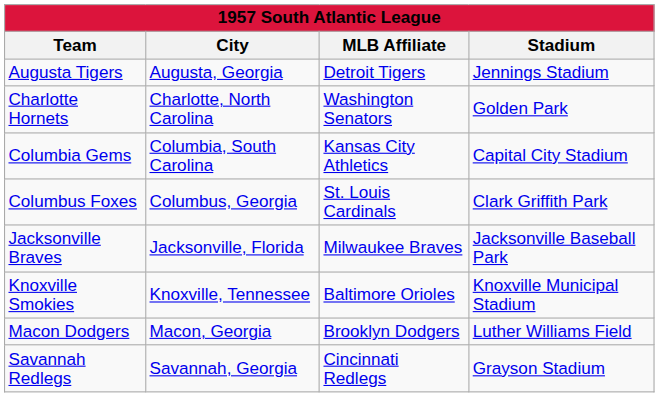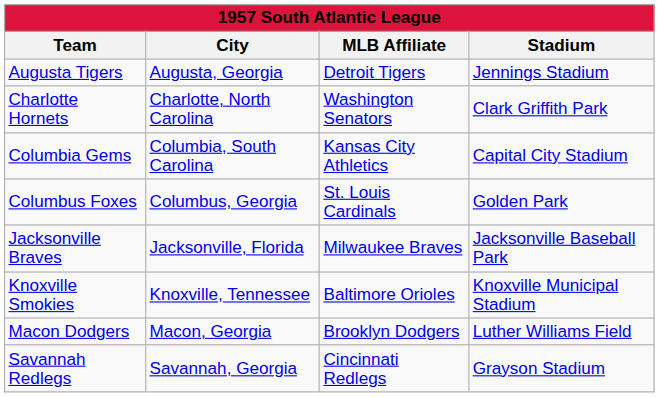 <table class="wikitable" style="width:auto">
 <tr>
 <td bgcolor="#DC143C" align="center" colspan="7"><strong><span>1957 South Atlantic League</span></strong></td>
 </tr>
 <tr>
 <th>Team</th>
 <th>City</th>
 <th>MLB Affiliate</th>
 <th>Stadium</th>
 </tr>
 <tr>
 <td><a href='#'>Augusta Tigers</a></td>
 <td><a href='#'>Augusta, Georgia</a></td>
 <td><a href='#'>Detroit Tigers</a></td>
 <td><a href='#'>Jennings Stadium</a></td>
 </tr>
 <tr>
 <td><a href='#'>Charlotte Hornets</a></td>
 <td><a href='#'>Charlotte, North Carolina</a></td>
 <td><a href='#'>Washington Senators</a></td>
-<td><a href='#'>Golden Park</a></td>
+<td><a href='#'>Clark Griffith Park</a></td>
 </tr>
 <tr>
 <td><a href='#'>Columbia Gems</a></td>
 <td><a href='#'>Columbia, South Carolina</a></td>
 <td><a href='#'>Kansas City Athletics</a></td>
 <td><a href='#'>Capital City Stadium</a></td>
 </tr>
 <tr>
 <td><a href='#'>Columbus Foxes</a></td>
 <td><a href='#'>Columbus, Georgia</a></td>
 <td><a href='#'>St. Louis Cardinals</a></td>
-<td><a href='#'>Clark Griffith Park</a></td>
+<td><a href='#'>Golden Park</a></td>
 </tr>
 <tr>
 <td><a href='#'>Jacksonville Braves</a></td>
 <td><a href='#'>Jacksonville, Florida</a></td>
 <td><a href='#'>Milwaukee Braves</a></td>
 <td><a href='#'>Jacksonville Baseball Park</a></td>
 </tr>
 <tr>
 <td><a href='#'>Knoxville Smokies</a></td>
 <td><a href='#'>Knoxville, Tennessee</a></td>
 <td><a href='#'>Baltimore Orioles</a></td>
 <td><a href='#'>Knoxville Municipal Stadium</a></td>
 </tr>
 <tr>
 <td><a href='#'>Macon Dodgers</a></td>
 <td><a href='#'>Macon, Georgia</a></td>
 <td><a href='#'>Brooklyn Dodgers</a></td>
 <td><a href='#'>Luther Williams Field</a></td>
 </tr>
 <tr>
 <td><a href='#'>Savannah Redlegs</a></td>
 <td><a href='#'>Savannah, Georgia</a></td>
 <td><a href='#'>Cincinnati Redlegs</a></td>
 <td><a href='#'>Grayson Stadium</a></td>
 </tr>
 </table>
